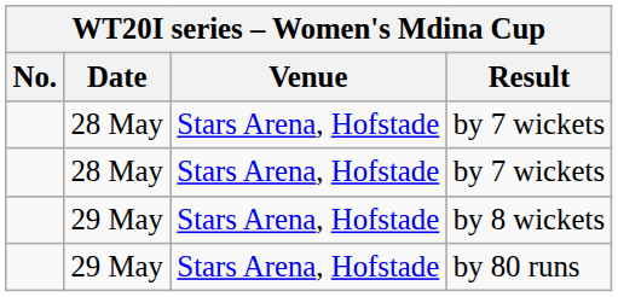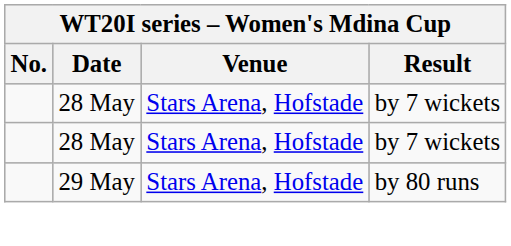 <table class="wikitable">
 <tr>
 <th colspan="4">WT20I series – Women's Mdina Cup</th>
 </tr>
 <tr>
 <th>No.</th>
 <th>Date</th>
 <th>Venue</th>
 <th>Result</th>
 </tr>
 <tr>
 <td></td>
 <td>28 May</td>
 <td><a href='#'>Stars Arena</a>, <a href='#'>Hofstade</a></td>
 <td> by 7 wickets</td>
 </tr>
 <tr>
 <td></td>
 <td>28 May</td>
 <td><a href='#'>Stars Arena</a>, <a href='#'>Hofstade</a></td>
 <td> by 7 wickets</td>
 </tr>
 <tr>
 <td></td>
 <td>29 May</td>
 <td><a href='#'>Stars Arena</a>, <a href='#'>Hofstade</a></td>
-<td> by 8 wickets</td>
-</tr>
-<tr>
-<td></td>
-<td>29 May</td>
-<td><a href='#'>Stars Arena</a>, <a href='#'>Hofstade</a></td>
 <td> by 80 runs</td>
 </tr>
 </table>
